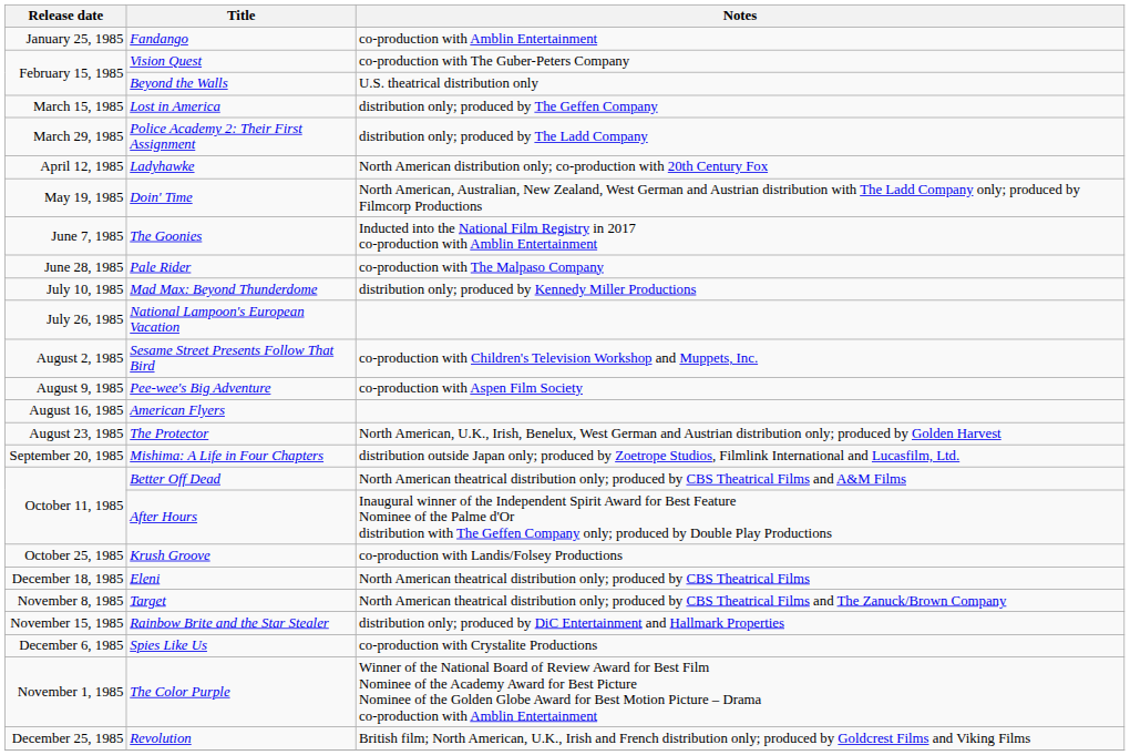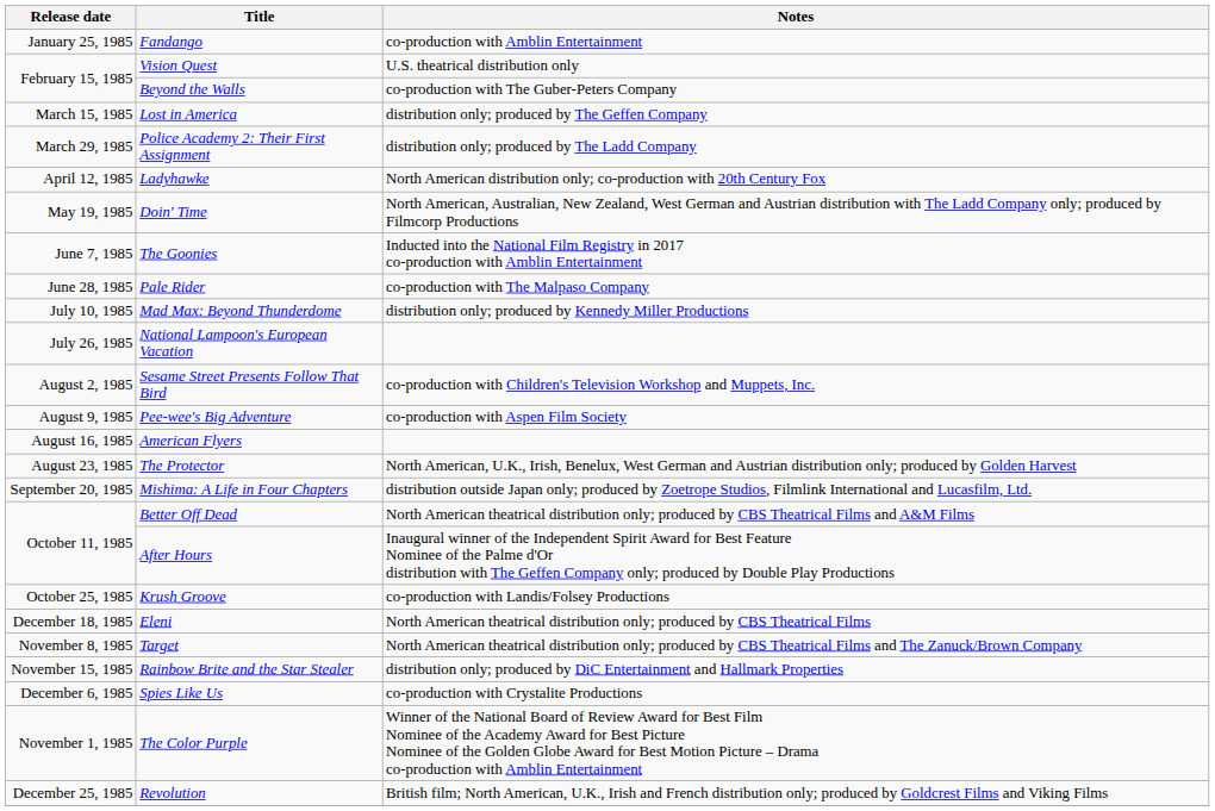 <table class="wikitable sortable" style="width:100%;">
 <tr>
 <th scope="col" style="width:130px;">Release date</th>
 <th>Title</th>
 <th>Notes</th>
 </tr>
 <tr>
 <td style="text-align:right;">January 25, 1985</td>
 <td><em><a href='#'>Fandango</a></em></td>
 <td>co-production with <a href='#'>Amblin Entertainment</a></td>
 </tr>
 <tr>
 <td style="text-align:right;" rowspan="2">February 15, 1985</td>
 <td><em><a href='#'>Vision Quest</a></em></td>
-<td>co-production with The Guber-Peters Company</td>
+<td>U.S. theatrical distribution only</td>
 </tr>
 <tr>
 <td><em><a href='#'>Beyond the Walls</a></em></td>
-<td>U.S. theatrical distribution only</td>
+<td>co-production with The Guber-Peters Company</td>
 </tr>
 <tr>
 <td style="text-align:right;">March 15, 1985</td>
 <td><em><a href='#'>Lost in America</a></em></td>
 <td>distribution only; produced by <a href='#'>The Geffen Company</a></td>
 </tr>
 <tr>
 <td style="text-align:right;">March 29, 1985</td>
 <td><em><a href='#'>Police Academy 2: Their First Assignment</a></em></td>
 <td>distribution only; produced by <a href='#'>The Ladd Company</a></td>
 </tr>
 <tr>
 <td style="text-align:right;">April 12, 1985</td>
 <td><em><a href='#'>Ladyhawke</a></em></td>
 <td>North American distribution only; co-production with <a href='#'>20th Century Fox</a></td>
 </tr>
 <tr>
 <td style="text-align:right;">May 19, 1985</td>
 <td><em><a href='#'>Doin' Time</a></em></td>
 <td>North American, Australian, New Zealand, West German and Austrian distribution with <a href='#'>The Ladd Company</a> only; produced by Filmcorp Productions</td>
 </tr>
 <tr>
 <td style="text-align:right;">June 7, 1985</td>
 <td><em><a href='#'>The Goonies</a></em></td>
 <td>Inducted into the <a href='#'>National Film Registry</a> in 2017<br>co-production with <a href='#'>Amblin Entertainment</a></td>
 </tr>
 <tr>
 <td style="text-align:right;">June 28, 1985</td>
 <td><em><a href='#'>Pale Rider</a></em></td>
 <td>co-production with <a href='#'>The Malpaso Company</a></td>
 </tr>
 <tr>
 <td style="text-align:right;">July 10, 1985</td>
 <td><em><a href='#'>Mad Max: Beyond Thunderdome</a></em></td>
 <td>distribution only; produced by <a href='#'>Kennedy Miller Productions</a></td>
 </tr>
 <tr>
 <td style="text-align:right;">July 26, 1985</td>
 <td><em><a href='#'>National Lampoon's European Vacation</a></em></td>
 <td></td>
 </tr>
 <tr>
 <td style="text-align:right;">August 2, 1985</td>
 <td><em><a href='#'>Sesame Street Presents Follow That Bird</a></em></td>
 <td>co-production with <a href='#'>Children's Television Workshop</a> and <a href='#'>Muppets, Inc.</a></td>
 </tr>
 <tr>
 <td style="text-align:right;">August 9, 1985</td>
 <td><em><a href='#'>Pee-wee's Big Adventure</a></em></td>
 <td>co-production with <a href='#'>Aspen Film Society</a></td>
 </tr>
 <tr>
 <td style="text-align:right;">August 16, 1985</td>
 <td><em><a href='#'>American Flyers</a></em></td>
 <td></td>
 </tr>
 <tr>
 <td style="text-align:right;">August 23, 1985</td>
 <td><em><a href='#'>The Protector</a></em></td>
 <td>North American, U.K., Irish, Benelux, West German and Austrian distribution only; produced by <a href='#'>Golden Harvest</a></td>
 </tr>
 <tr>
 <td style="text-align:right;">September 20, 1985</td>
 <td><em><a href='#'>Mishima: A Life in Four Chapters</a></em></td>
 <td>distribution outside Japan only; produced by <a href='#'>Zoetrope Studios</a>, Filmlink International and <a href='#'>Lucasfilm, Ltd.</a></td>
 </tr>
 <tr>
 <td rowspan="2" style="text-align:right;">October 11, 1985</td>
 <td><em><a href='#'>Better Off Dead</a></em></td>
 <td>North American theatrical distribution only; produced by <a href='#'>CBS Theatrical Films</a> and <a href='#'>A&M Films</a></td>
 </tr>
 <tr>
 <td><em><a href='#'>After Hours</a></em></td>
 <td>Inaugural winner of the Independent Spirit Award for Best Feature<br>Nominee of the Palme d'Or<br>distribution with <a href='#'>The Geffen Company</a> only; produced by Double Play Productions</td>
 </tr>
 <tr>
 <td style="text-align:right;">October 25, 1985</td>
 <td><em><a href='#'>Krush Groove</a></em></td>
 <td>co-production with Landis/Folsey Productions</td>
 </tr>
 <tr>
 <td style="text-align:right;">December 18, 1985</td>
 <td><em><a href='#'>Eleni</a></em></td>
 <td>North American theatrical distribution only; produced by <a href='#'>CBS Theatrical Films</a></td>
 </tr>
 <tr>
 <td style="text-align:right;">November 8, 1985</td>
 <td><em><a href='#'>Target</a></em></td>
 <td>North American theatrical distribution only; produced by <a href='#'>CBS Theatrical Films</a> and <a href='#'>The Zanuck/Brown Company</a></td>
 </tr>
 <tr>
 <td style="text-align:right;">November 15, 1985</td>
 <td><em><a href='#'>Rainbow Brite and the Star Stealer</a></em></td>
 <td>distribution only; produced by <a href='#'>DiC Entertainment</a> and <a href='#'>Hallmark Properties</a></td>
 </tr>
 <tr>
 <td style="text-align:right;">December 6, 1985</td>
 <td><em><a href='#'>Spies Like Us</a></em></td>
 <td>co-production with Crystalite Productions</td>
 </tr>
 <tr>
 <td style="text-align:right;">November 1, 1985</td>
 <td><em><a href='#'>The Color Purple</a></em></td>
 <td>Winner of the National Board of Review Award for Best Film<br>Nominee of the Academy Award for Best Picture<br>Nominee of the Golden Globe Award for Best Motion Picture – Drama<br>co-production with <a href='#'>Amblin Entertainment</a></td>
 </tr>
 <tr>
 <td style="text-align:right;">December 25, 1985</td>
 <td><em><a href='#'>Revolution</a></em></td>
 <td>British film; North American, U.K., Irish and French distribution only; produced by <a href='#'>Goldcrest Films</a> and Viking Films</td>
 </tr>
 <tr>
 </tr>
 </table>
